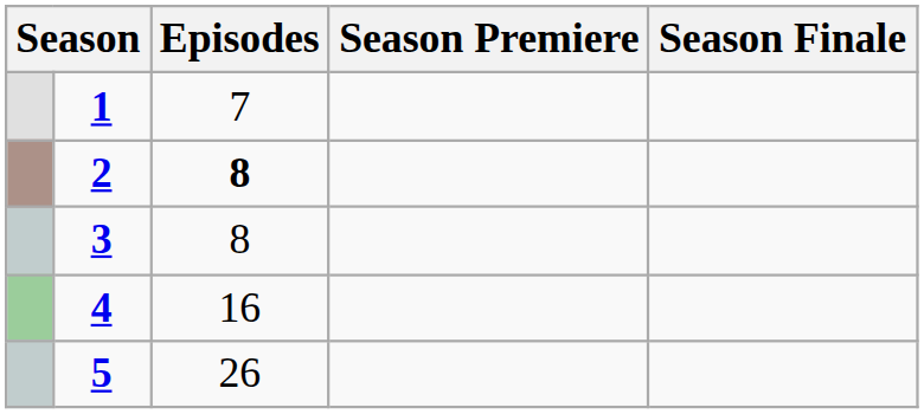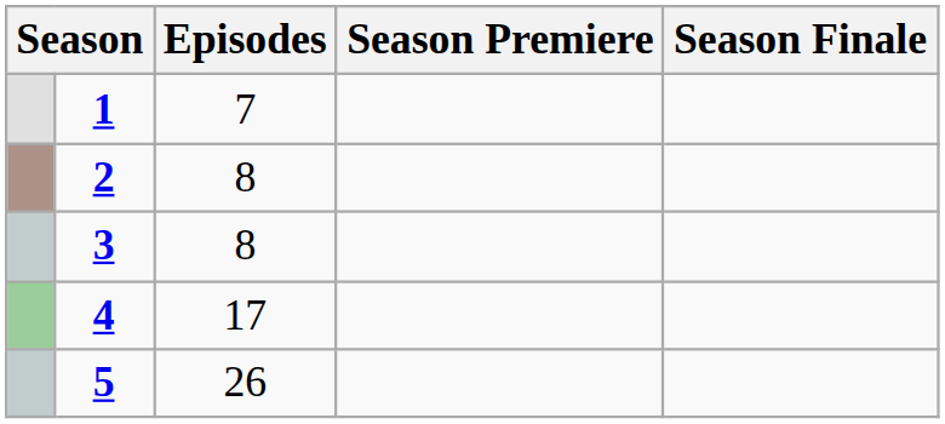 <table class="wikitable">
 <tr>
 <th colspan="2">Season</th>
 <th>Episodes</th>
 <th>Season Premiere</th>
 <th>Season Finale</th>
 </tr>
 <tr>
 <td style="background:#E0E0E0; height:5px;"></td>
 <td style="text-align:center;"><strong><a href='#'>1</a></strong></td>
 <td style="text-align:center;">7</td>
 <td style="text-align:center;"></td>
 <td style="text-align:center;"></td>
 </tr>
 <tr>
 <td style="background:#AC9188; height:5px;"></td>
 <td style="text-align:center;"><strong><a href='#'>2</a></strong></td>
-<td style="text-align:center;"><strong>8</strong></td>
+<td style="text-align:center;">8</td>
 <td style="text-align:center;"></td>
 <td style="text-align:center;"></td>
 </tr>
 <tr>
 <td style="background:#C1CDCD; height:5px;"></td>
 <td style="text-align:center;"><strong><a href='#'>3</a></strong></td>
 <td style="text-align:center;">8</td>
 <td style="text-align:center;"></td>
 <td style="text-align:center;"></td>
 </tr>
 <tr>
 <td style="background:#9BCD9B; height:5px;"></td>
 <td style="text-align:center;"><strong><a href='#'>4</a></strong></td>
-<td style="text-align:center;">16</td>
+<td style="text-align:center;">17</td>
 <td style="text-align:center;"></td>
 <td style="text-align:center;"></td>
 </tr>
 <tr>
 <td style="background:#C1CDCD; height:5px;"></td>
 <td style="text-align:center;"><strong><a href='#'>5</a></strong></td>
 <td style="text-align:center;">26</td>
 <td style="text-align:center;"></td>
 <td style="text-align:center;"></td>
 </tr>
 </table>
